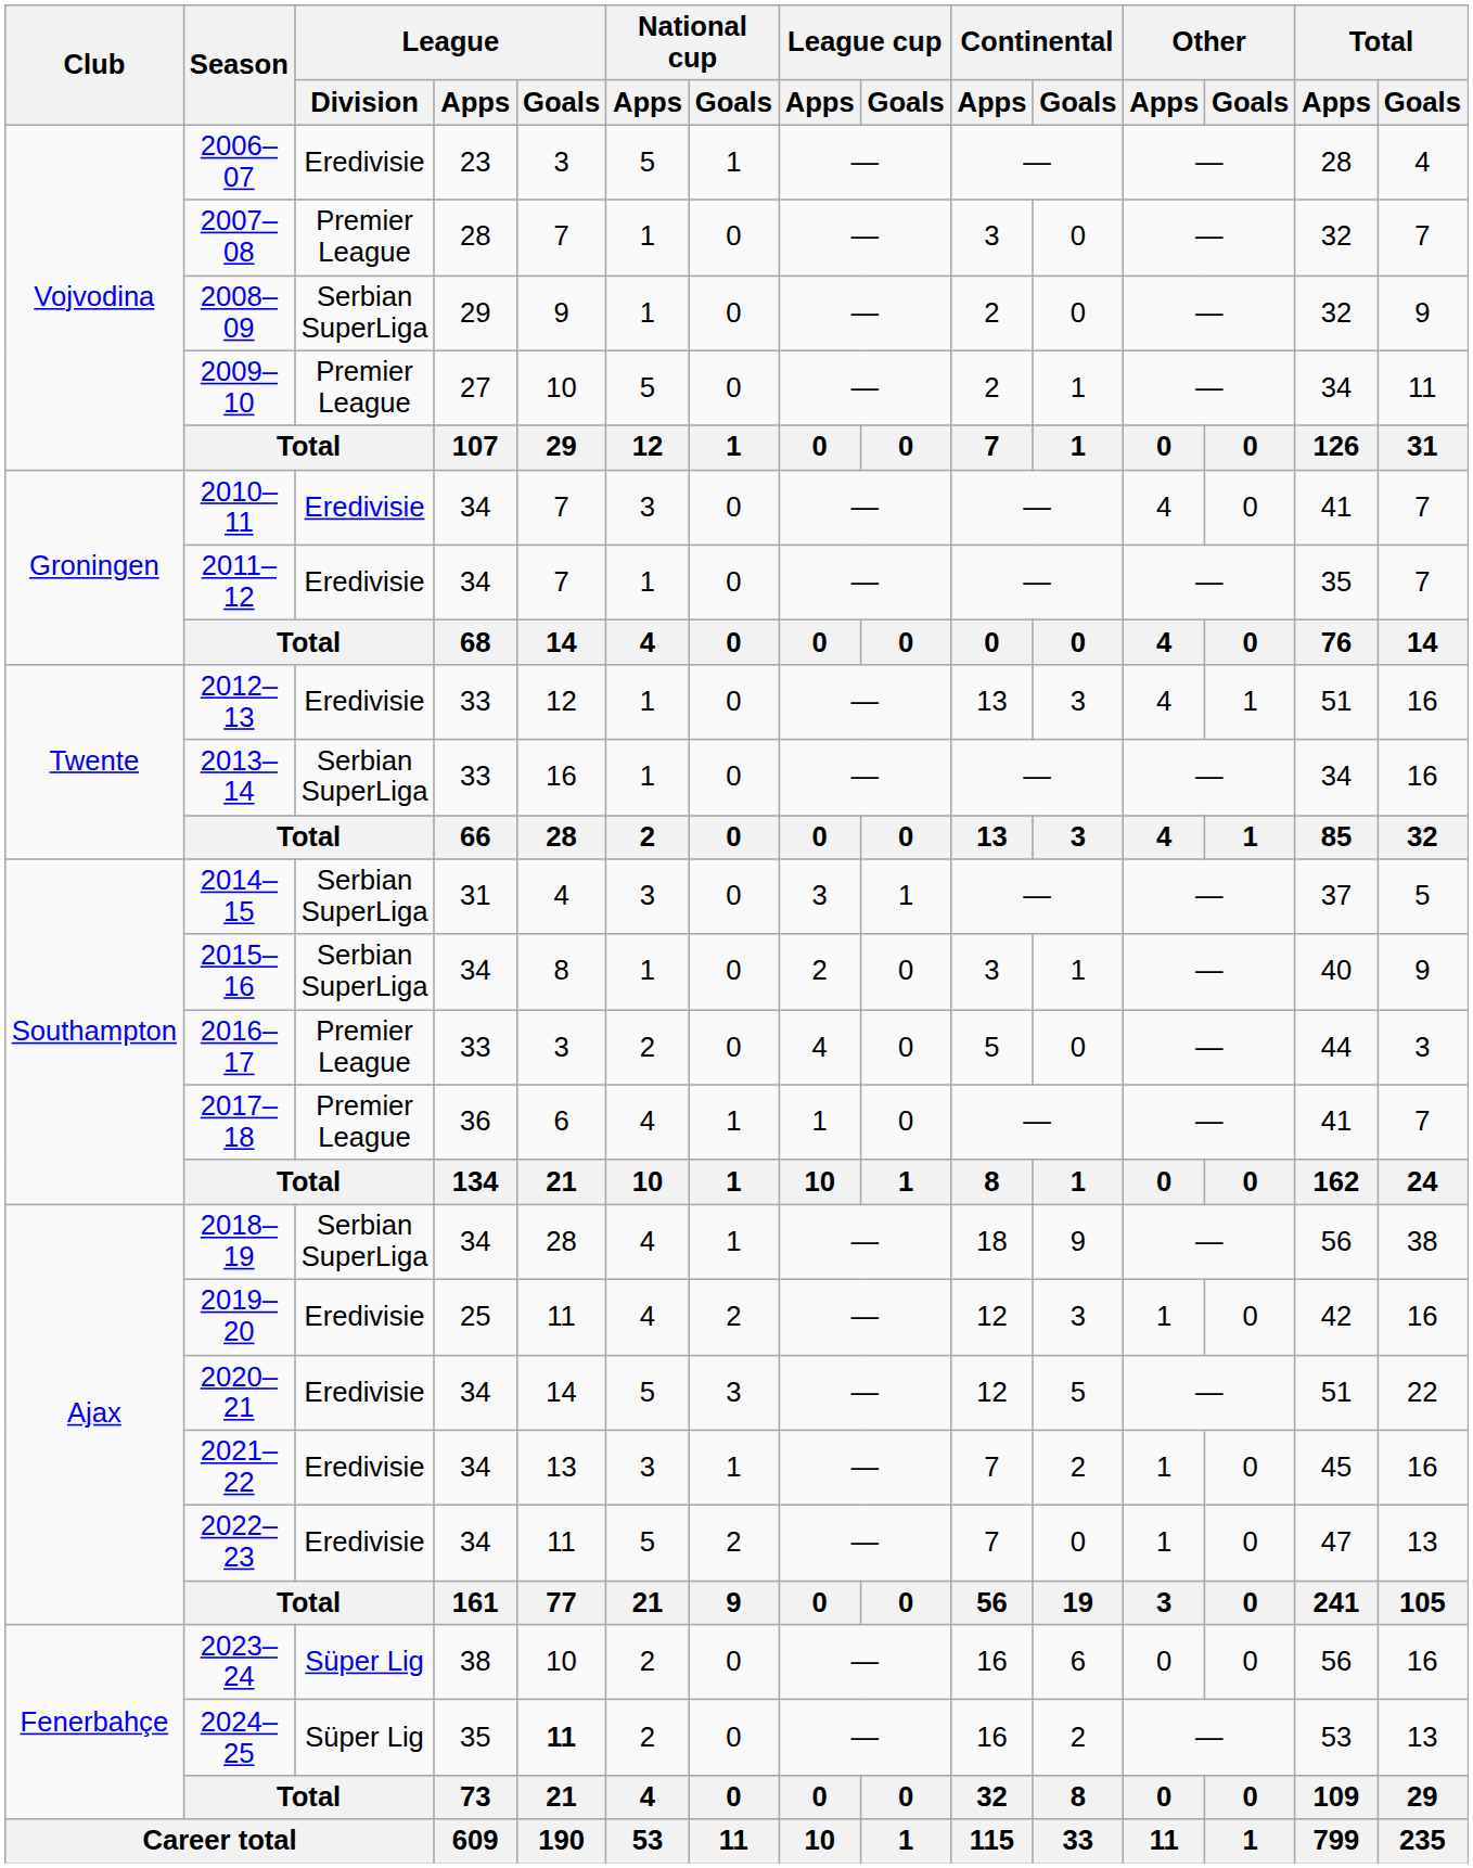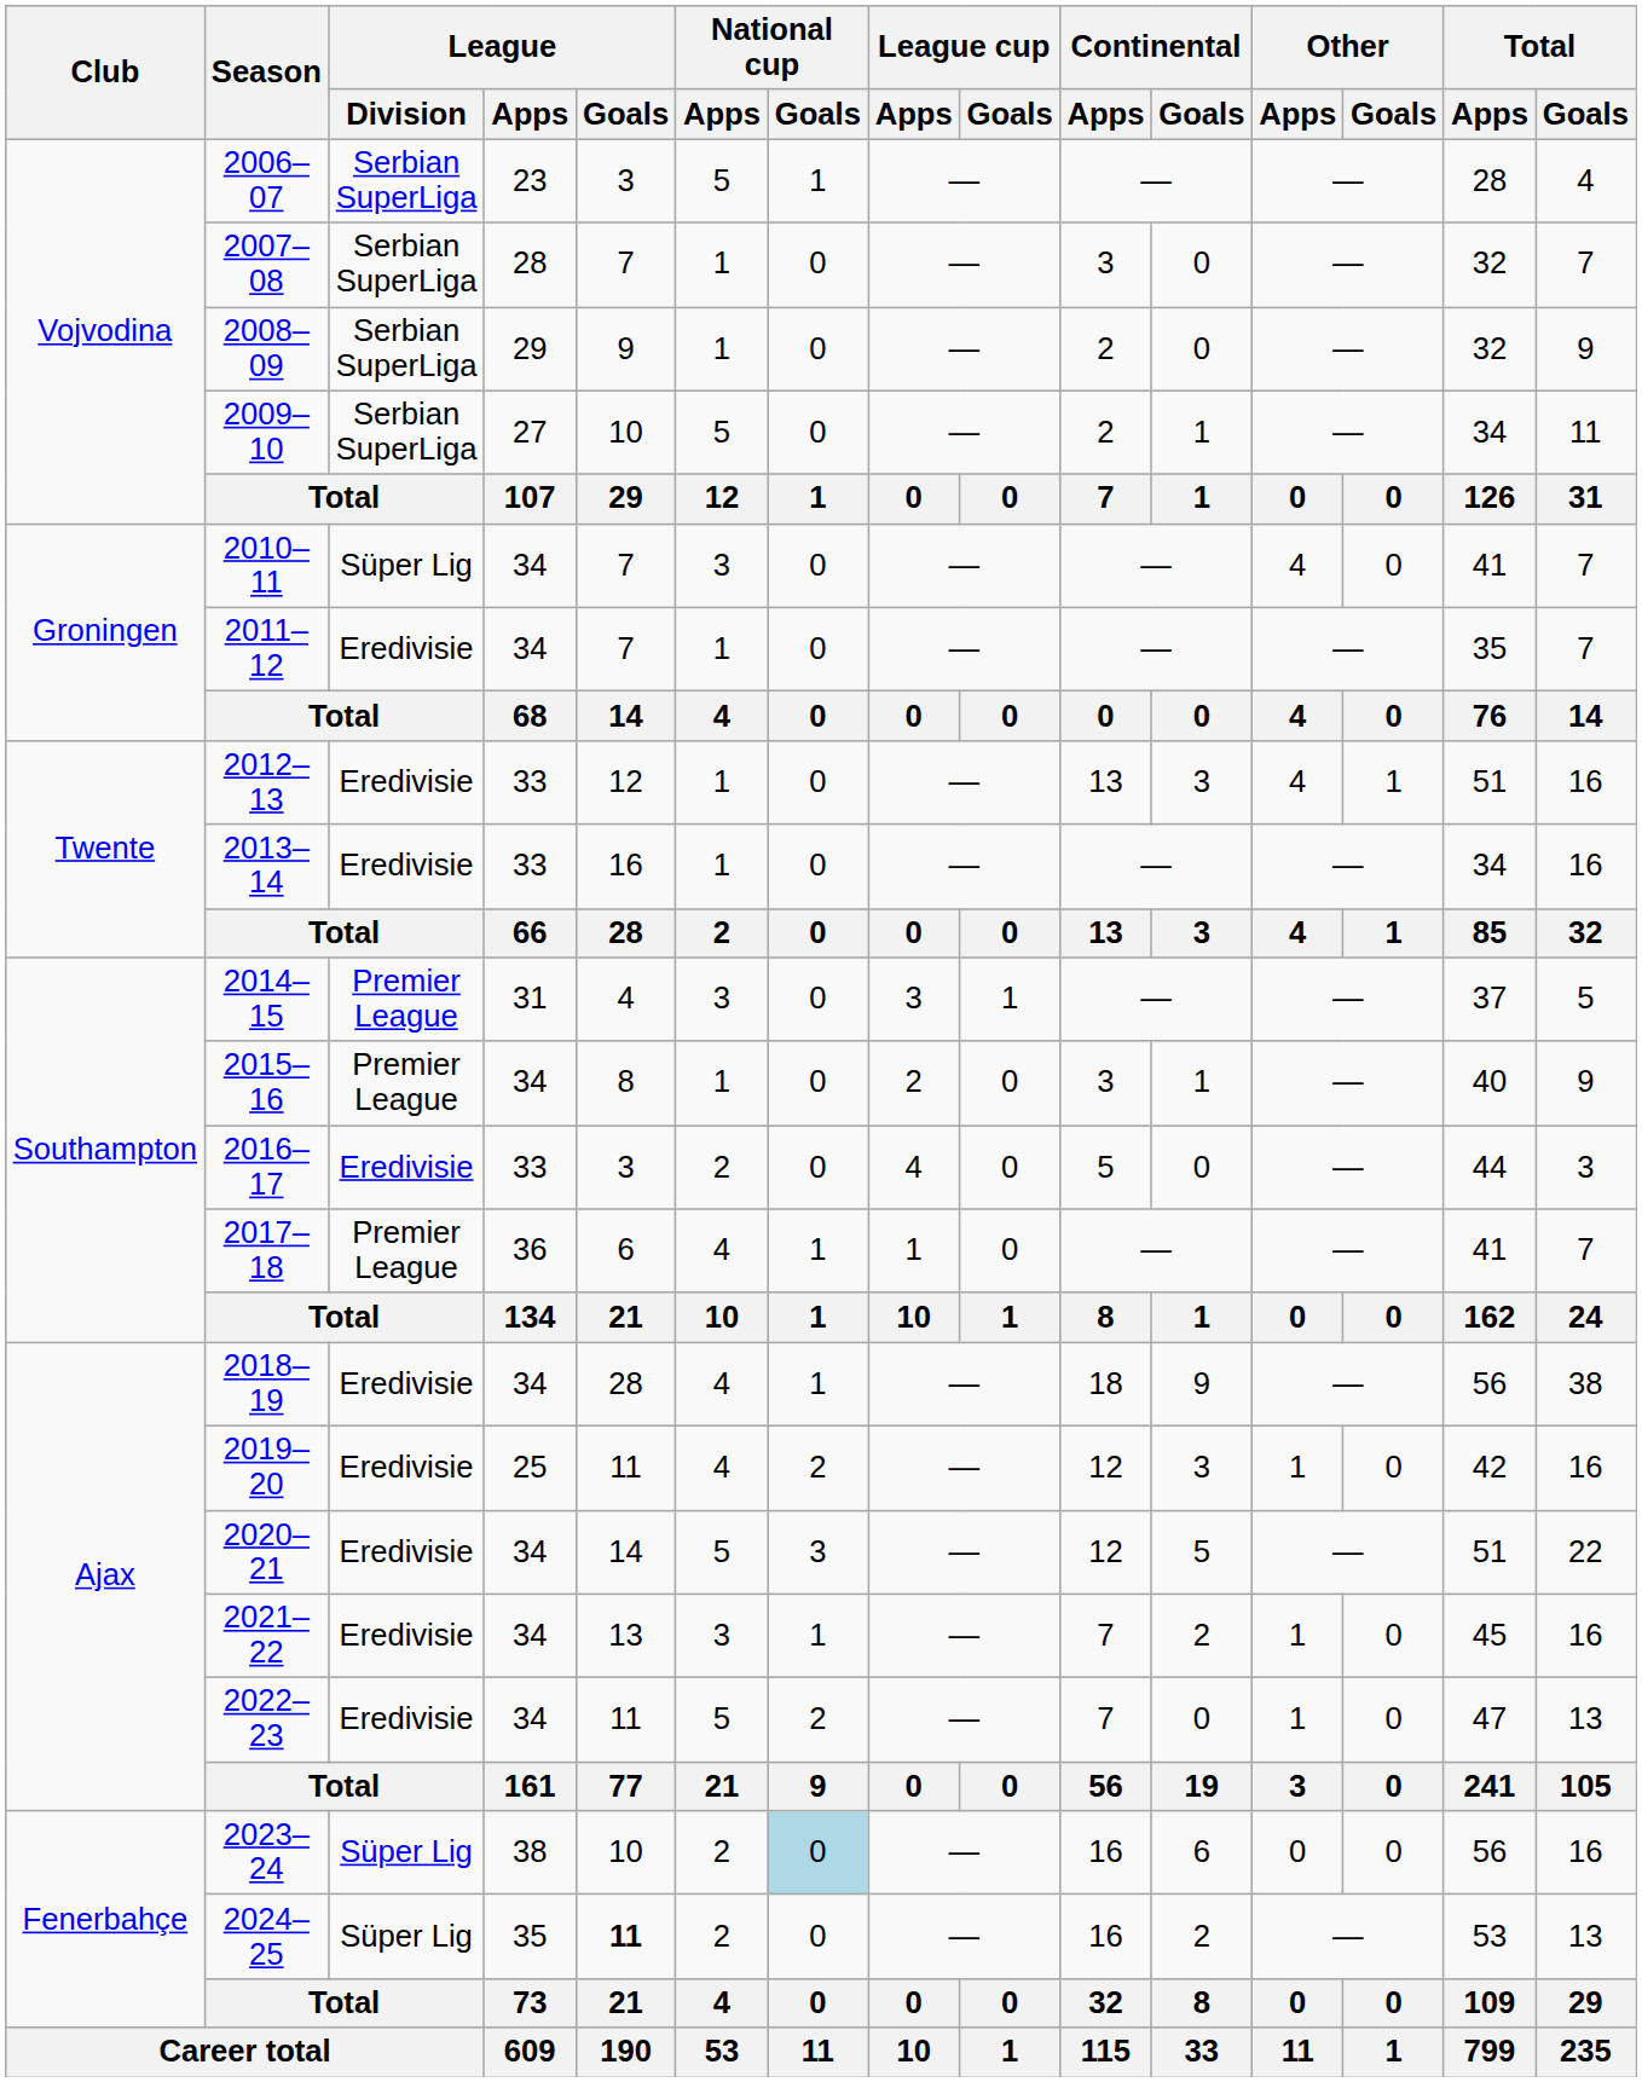 <table class="wikitable" style="text-align:center">
 <tr>
 <th rowspan="2">Club</th>
 <th rowspan="2">Season</th>
 <th colspan="3">League</th>
 <th colspan="2">National cup</th>
 <th colspan="2">League cup</th>
 <th colspan="2">Continental</th>
 <th colspan="2">Other</th>
 <th colspan="2">Total</th>
 </tr>
 <tr>
 <th>Division</th>
 <th>Apps</th>
 <th>Goals</th>
 <th>Apps</th>
 <th>Goals</th>
 <th>Apps</th>
 <th>Goals</th>
 <th>Apps</th>
 <th>Goals</th>
 <th>Apps</th>
 <th>Goals</th>
 <th>Apps</th>
 <th>Goals</th>
 </tr>
 <tr>
 <td rowspan="5"><a href='#'>Vojvodina</a></td>
 <td><a href='#'>2006–07</a></td>
-<td>Eredivisie</td>
+<td><a href='#'>Serbian SuperLiga</a></td>
 <td>23</td>
 <td>3</td>
 <td>5</td>
 <td>1</td>
 <td colspan="2">—</td>
 <td colspan="2">—</td>
 <td colspan="2">—</td>
 <td>28</td>
 <td>4</td>
 </tr>
 <tr>
 <td><a href='#'>2007–08</a></td>
-<td>Premier League</td>
+<td>Serbian SuperLiga</td>
 <td>28</td>
 <td>7</td>
 <td>1</td>
 <td>0</td>
 <td colspan="2">—</td>
 <td>3</td>
 <td>0</td>
 <td colspan="2">—</td>
 <td>32</td>
 <td>7</td>
 </tr>
 <tr>
 <td><a href='#'>2008–09</a></td>
 <td>Serbian SuperLiga</td>
 <td>29</td>
 <td>9</td>
 <td>1</td>
 <td>0</td>
 <td colspan="2">—</td>
 <td>2</td>
 <td>0</td>
 <td colspan="2">—</td>
 <td>32</td>
 <td>9</td>
 </tr>
 <tr>
 <td><a href='#'>2009–10</a></td>
-<td>Premier League</td>
+<td>Serbian SuperLiga</td>
 <td>27</td>
 <td>10</td>
 <td>5</td>
 <td>0</td>
 <td colspan="2">—</td>
 <td>2</td>
 <td>1</td>
 <td colspan="2">—</td>
 <td>34</td>
 <td>11</td>
 </tr>
 <tr>
 <th colspan="2">Total</th>
 <th>107</th>
 <th>29</th>
 <th>12</th>
 <th>1</th>
 <th>0</th>
 <th>0</th>
 <th>7</th>
 <th>1</th>
 <th>0</th>
 <th>0</th>
 <th>126</th>
 <th>31</th>
 </tr>
 <tr>
 <td rowspan="3"><a href='#'>Groningen</a></td>
 <td><a href='#'>2010–11</a></td>
-<td><a href='#'>Eredivisie</a></td>
+<td>Süper Lig</td>
 <td>34</td>
 <td>7</td>
 <td>3</td>
 <td>0</td>
 <td colspan="2">—</td>
 <td colspan="2">—</td>
 <td>4</td>
 <td>0</td>
 <td>41</td>
 <td>7</td>
 </tr>
 <tr>
 <td><a href='#'>2011–12</a></td>
 <td>Eredivisie</td>
 <td>34</td>
 <td>7</td>
 <td>1</td>
 <td>0</td>
 <td colspan="2">—</td>
 <td colspan="2">—</td>
 <td colspan="2">—</td>
 <td>35</td>
 <td>7</td>
 </tr>
 <tr>
 <th colspan="2">Total</th>
 <th>68</th>
 <th>14</th>
 <th>4</th>
 <th>0</th>
 <th>0</th>
 <th>0</th>
 <th>0</th>
 <th>0</th>
 <th>4</th>
 <th>0</th>
 <th>76</th>
 <th>14</th>
 </tr>
 <tr>
 <td rowspan="3"><a href='#'>Twente</a></td>
 <td><a href='#'>2012–13</a></td>
 <td>Eredivisie</td>
 <td>33</td>
 <td>12</td>
 <td>1</td>
 <td>0</td>
 <td colspan="2">—</td>
 <td>13</td>
 <td>3</td>
 <td>4</td>
 <td>1</td>
 <td>51</td>
 <td>16</td>
 </tr>
 <tr>
 <td><a href='#'>2013–14</a></td>
-<td>Serbian SuperLiga</td>
+<td>Eredivisie</td>
 <td>33</td>
 <td>16</td>
 <td>1</td>
 <td>0</td>
 <td colspan="2">—</td>
 <td colspan="2">—</td>
 <td colspan="2">—</td>
 <td>34</td>
 <td>16</td>
 </tr>
 <tr>
 <th colspan="2">Total</th>
 <th>66</th>
 <th>28</th>
 <th>2</th>
 <th>0</th>
 <th>0</th>
 <th>0</th>
 <th>13</th>
 <th>3</th>
 <th>4</th>
 <th>1</th>
 <th>85</th>
 <th>32</th>
 </tr>
 <tr>
 <td rowspan="5"><a href='#'>Southampton</a></td>
 <td><a href='#'>2014–15</a></td>
-<td>Serbian SuperLiga</td>
+<td><a href='#'>Premier League</a></td>
 <td>31</td>
 <td>4</td>
 <td>3</td>
 <td>0</td>
 <td>3</td>
 <td>1</td>
 <td colspan="2">—</td>
 <td colspan="2">—</td>
 <td>37</td>
 <td>5</td>
 </tr>
 <tr>
 <td><a href='#'>2015–16</a></td>
-<td>Serbian SuperLiga</td>
+<td>Premier League</td>
 <td>34</td>
 <td>8</td>
 <td>1</td>
 <td>0</td>
 <td>2</td>
 <td>0</td>
 <td>3</td>
 <td>1</td>
 <td colspan="2">—</td>
 <td>40</td>
 <td>9</td>
 </tr>
 <tr>
 <td><a href='#'>2016–17</a></td>
-<td>Premier League</td>
+<td><a href='#'>Eredivisie</a></td>
 <td>33</td>
 <td>3</td>
 <td>2</td>
 <td>0</td>
 <td>4</td>
 <td>0</td>
 <td>5</td>
 <td>0</td>
 <td colspan="2">—</td>
 <td>44</td>
 <td>3</td>
 </tr>
 <tr>
 <td><a href='#'>2017–18</a></td>
 <td>Premier League</td>
 <td>36</td>
 <td>6</td>
 <td>4</td>
 <td>1</td>
 <td>1</td>
 <td>0</td>
 <td colspan="2">—</td>
 <td colspan="2">—</td>
 <td>41</td>
 <td>7</td>
 </tr>
 <tr>
 <th colspan="2">Total</th>
 <th>134</th>
 <th>21</th>
 <th>10</th>
 <th>1</th>
 <th>10</th>
 <th>1</th>
 <th>8</th>
 <th>1</th>
 <th>0</th>
 <th>0</th>
 <th>162</th>
 <th>24</th>
 </tr>
 <tr>
 <td rowspan="6"><a href='#'>Ajax</a></td>
 <td><a href='#'>2018–19</a></td>
-<td>Serbian SuperLiga</td>
+<td>Eredivisie</td>
 <td>34</td>
 <td>28</td>
 <td>4</td>
 <td>1</td>
 <td colspan="2">—</td>
 <td>18</td>
 <td>9</td>
 <td colspan="2">—</td>
 <td>56</td>
 <td>38</td>
 </tr>
 <tr>
 <td><a href='#'>2019–20</a></td>
 <td>Eredivisie</td>
 <td>25</td>
 <td>11</td>
 <td>4</td>
 <td>2</td>
 <td colspan="2">—</td>
 <td>12</td>
 <td>3</td>
 <td>1</td>
 <td>0</td>
 <td>42</td>
 <td>16</td>
 </tr>
 <tr>
 <td><a href='#'>2020–21</a></td>
 <td>Eredivisie</td>
 <td>34</td>
 <td>14</td>
 <td>5</td>
 <td>3</td>
 <td colspan="2">—</td>
 <td>12</td>
 <td>5</td>
 <td colspan="2">—</td>
 <td>51</td>
 <td>22</td>
 </tr>
 <tr>
 <td><a href='#'>2021–22</a></td>
 <td>Eredivisie</td>
 <td>34</td>
 <td>13</td>
 <td>3</td>
 <td>1</td>
 <td colspan="2">—</td>
 <td>7</td>
 <td>2</td>
 <td>1</td>
 <td>0</td>
 <td>45</td>
 <td>16</td>
 </tr>
 <tr>
 <td><a href='#'>2022–23</a></td>
 <td>Eredivisie</td>
 <td>34</td>
 <td>11</td>
 <td>5</td>
 <td>2</td>
 <td colspan="2">—</td>
 <td>7</td>
 <td>0</td>
 <td>1</td>
 <td>0</td>
 <td>47</td>
 <td>13</td>
 </tr>
 <tr>
 <th colspan="2">Total</th>
 <th>161</th>
 <th>77</th>
 <th>21</th>
 <th>9</th>
 <th>0</th>
 <th>0</th>
 <th>56</th>
 <th>19</th>
 <th>3</th>
 <th>0</th>
 <th>241</th>
 <th>105</th>
 </tr>
 <tr>
 <td rowspan="3"><a href='#'>Fenerbahçe</a></td>
 <td><a href='#'>2023–24</a></td>
 <td><a href='#'>Süper Lig</a></td>
 <td>38</td>
 <td>10</td>
 <td>2</td>
-<td>0</td>
+<td style="background: lightblue;">0</td>
 <td colspan="2">—</td>
 <td>16</td>
 <td>6</td>
 <td>0</td>
 <td>0</td>
 <td>56</td>
 <td>16</td>
 </tr>
 <tr>
 <td><a href='#'>2024–25</a></td>
 <td>Süper Lig</td>
 <td>35</td>
 <td><strong>11</strong></td>
 <td>2</td>
 <td>0</td>
 <td colspan="2">—</td>
 <td>16</td>
 <td>2</td>
 <td colspan="2">—</td>
 <td>53</td>
 <td>13</td>
 </tr>
 <tr>
 <th colspan="2">Total</th>
 <th>73</th>
 <th>21</th>
 <th>4</th>
 <th>0</th>
 <th>0</th>
 <th>0</th>
 <th>32</th>
 <th>8</th>
 <th>0</th>
 <th>0</th>
 <th>109</th>
 <th>29</th>
 </tr>
 <tr>
 <th colspan="3">Career total</th>
 <th>609</th>
 <th>190</th>
 <th>53</th>
 <th>11</th>
 <th>10</th>
 <th>1</th>
 <th>115</th>
 <th>33</th>
 <th>11</th>
 <th>1</th>
 <th>799</th>
 <th>235</th>
 </tr>
 </table>
